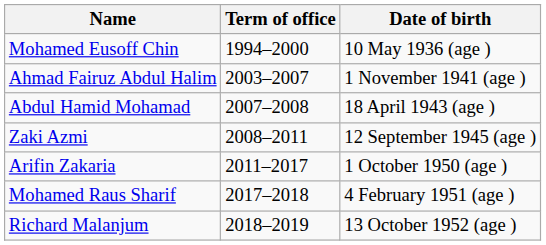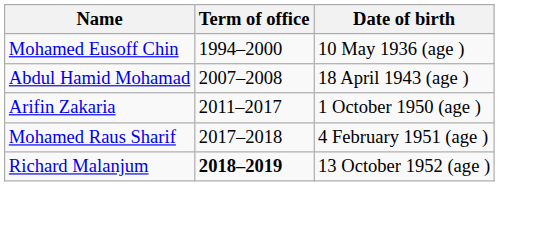 <table class=wikitable>
 <tr>
 <th>Name</th>
 <th>Term of office</th>
 <th>Date of birth</th>
 </tr>
 <tr>
 <td><a href='#'>Mohamed Eusoff Chin</a></td>
 <td>1994–2000</td>
 <td>10 May 1936 (age )</td>
 </tr>
 <tr>
-<td><a href='#'>Ahmad Fairuz Abdul Halim</a></td>
-<td>2003–2007</td>
-<td>1 November 1941 (age )</td>
-</tr>
-<tr>
 <td><a href='#'>Abdul Hamid Mohamad</a></td>
 <td>2007–2008</td>
 <td>18 April 1943 (age )</td>
-</tr>
-<tr>
-<td><a href='#'>Zaki Azmi</a></td>
-<td>2008–2011</td>
-<td>12 September 1945 (age )</td>
 </tr>
 <tr>
 <td><a href='#'>Arifin Zakaria</a></td>
 <td>2011–2017</td>
 <td>1 October 1950 (age )</td>
 </tr>
 <tr>
 <td><a href='#'>Mohamed Raus Sharif</a></td>
 <td>2017–2018</td>
 <td>4 February 1951 (age )</td>
 </tr>
 <tr>
 <td><a href='#'>Richard Malanjum</a></td>
-<td>2018–2019</td>
+<td><strong>2018–2019</strong></td>
 <td>13 October 1952 (age )</td>
 </tr>
 </table>
